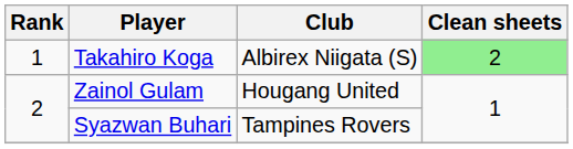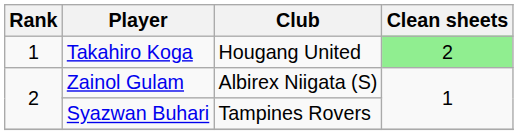 <table class="wikitable plainrowheaders sortable" style="font-size:90%">
 <tr>
 <th>Rank</th>
 <th>Player</th>
 <th>Club</th>
 <th>Clean sheets</th>
 </tr>
 <tr>
 <td align="center" rowspan="1">1</td>
 <td> <a href='#'>Takahiro Koga</a></td>
-<td>Albirex Niigata (S)</td>
+<td>Hougang United</td>
 <td align="center" rowspan="1" style="background: lightgreen;">2</td>
 </tr>
 <tr>
 <td align="center" rowspan="2">2</td>
 <td> <a href='#'>Zainol Gulam</a></td>
-<td>Hougang United</td>
+<td>Albirex Niigata (S)</td>
 <td align="center" rowspan="2">1</td>
 </tr>
 <tr>
 <td> <a href='#'>Syazwan Buhari</a></td>
 <td>Tampines Rovers</td>
 </tr>
 <tr>
 </tr>
 </table>
